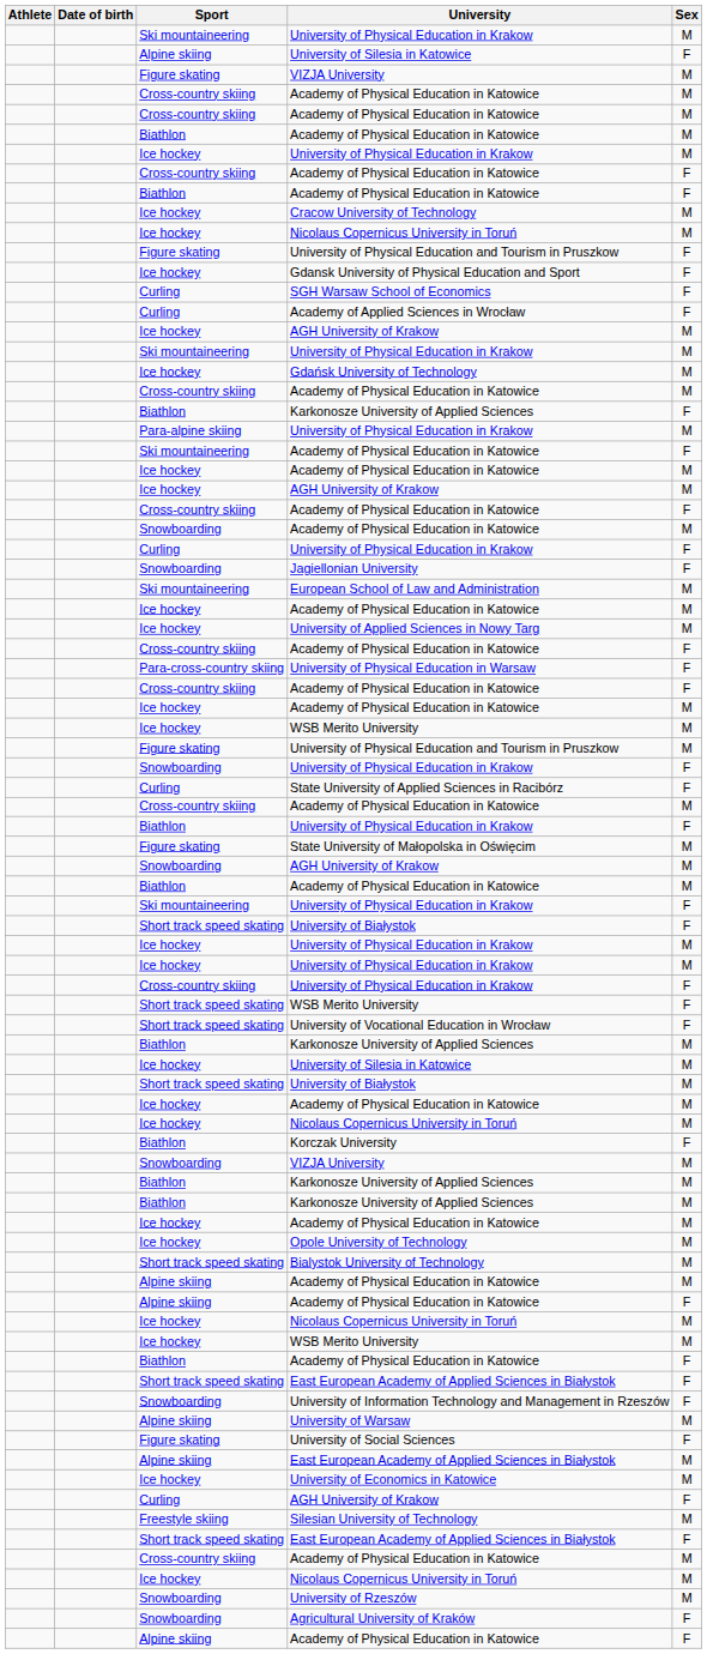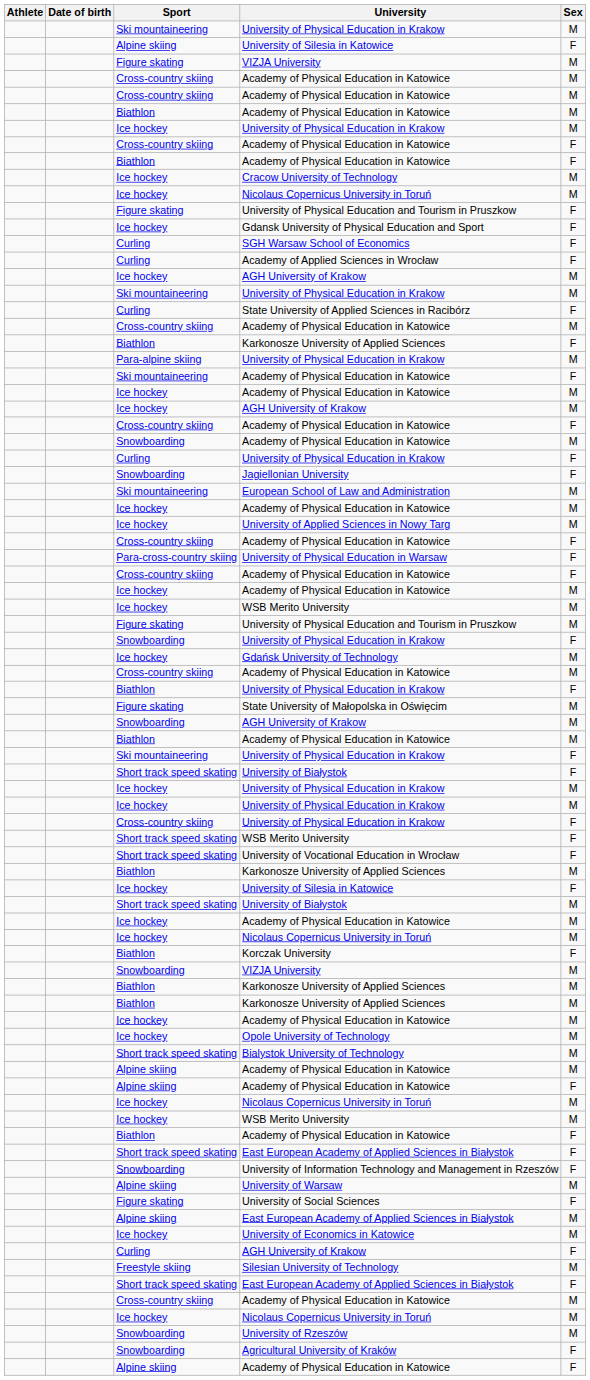 <table class="wikitable sortable" style="font-size:93%">
 <tr>
 <th>Athlete</th>
 <th>Date of birth</th>
 <th>Sport</th>
 <th>University</th>
 <th>Sex</th>
 </tr>
 <tr>
 <td></td>
 <td></td>
 <td><a href='#'>Ski mountaineering</a></td>
 <td><a href='#'>University of Physical Education in Krakow</a></td>
 <td align=center>M</td>
 </tr>
 <tr>
 <td></td>
 <td></td>
 <td><a href='#'>Alpine skiing</a></td>
 <td><a href='#'>University of Silesia in Katowice</a></td>
 <td align=center>F</td>
 </tr>
 <tr>
 <td></td>
 <td></td>
 <td><a href='#'>Figure skating</a></td>
 <td><a href='#'>VIZJA University</a></td>
 <td align=center>M</td>
 </tr>
 <tr>
 <td></td>
 <td></td>
 <td><a href='#'>Cross-country skiing</a></td>
 <td>Academy of Physical Education in Katowice</td>
 <td align=center>M</td>
 </tr>
 <tr>
 <td></td>
 <td></td>
 <td><a href='#'>Cross-country skiing</a></td>
 <td>Academy of Physical Education in Katowice</td>
 <td align=center>M</td>
 </tr>
 <tr>
 <td></td>
 <td></td>
 <td><a href='#'>Biathlon</a></td>
 <td>Academy of Physical Education in Katowice</td>
 <td align=center>M</td>
 </tr>
 <tr>
 <td></td>
 <td></td>
 <td><a href='#'>Ice hockey</a></td>
 <td><a href='#'>University of Physical Education in Krakow</a></td>
 <td align=center>M</td>
 </tr>
 <tr>
 <td></td>
 <td></td>
 <td><a href='#'>Cross-country skiing</a></td>
 <td>Academy of Physical Education in Katowice</td>
 <td align=center>F</td>
 </tr>
 <tr>
 <td></td>
 <td></td>
 <td><a href='#'>Biathlon</a></td>
 <td>Academy of Physical Education in Katowice</td>
 <td align=center>F</td>
 </tr>
 <tr>
 <td></td>
 <td></td>
 <td><a href='#'>Ice hockey</a></td>
 <td><a href='#'>Cracow University of Technology</a></td>
 <td align=center>M</td>
 </tr>
 <tr>
 <td></td>
 <td></td>
 <td><a href='#'>Ice hockey</a></td>
 <td><a href='#'>Nicolaus Copernicus University in Toruń</a></td>
 <td align=center>M</td>
 </tr>
 <tr>
 <td></td>
 <td></td>
 <td><a href='#'>Figure skating</a></td>
 <td>University of Physical Education and Tourism in Pruszkow</td>
 <td align=center>F</td>
 </tr>
 <tr>
 <td></td>
 <td></td>
 <td><a href='#'>Ice hockey</a></td>
 <td>Gdansk University of Physical Education and Sport</td>
 <td align=center>F</td>
 </tr>
 <tr>
 <td></td>
 <td></td>
 <td><a href='#'>Curling</a></td>
 <td><a href='#'>SGH Warsaw School of Economics</a></td>
 <td align=center>F</td>
 </tr>
 <tr>
 <td></td>
 <td></td>
 <td><a href='#'>Curling</a></td>
 <td>Academy of Applied Sciences in Wrocław</td>
 <td align=center>F</td>
 </tr>
 <tr>
 <td></td>
 <td></td>
 <td><a href='#'>Ice hockey</a></td>
 <td><a href='#'>AGH University of Krakow</a></td>
 <td align=center>M</td>
 </tr>
 <tr>
 <td></td>
 <td></td>
 <td><a href='#'>Ski mountaineering</a></td>
 <td><a href='#'>University of Physical Education in Krakow</a></td>
 <td align=center>M</td>
 </tr>
 <tr>
 <td></td>
 <td></td>
-<td><a href='#'>Ice hockey</a></td>
-<td><a href='#'>Gdańsk University of Technology</a></td>
-<td align=center>M</td>
+<td><a href='#'>Curling</a></td>
+<td>State University of Applied Sciences in Racibórz</td>
+<td align=center>F</td>
 </tr>
 <tr>
 <td></td>
 <td></td>
 <td><a href='#'>Cross-country skiing</a></td>
 <td>Academy of Physical Education in Katowice</td>
 <td align=center>M</td>
 </tr>
 <tr>
 <td></td>
 <td></td>
 <td><a href='#'>Biathlon</a></td>
 <td>Karkonosze University of Applied Sciences</td>
 <td align=center>F</td>
 </tr>
 <tr>
 <td></td>
 <td></td>
 <td><a href='#'>Para-alpine skiing</a></td>
 <td><a href='#'>University of Physical Education in Krakow</a></td>
 <td align=center>M</td>
 </tr>
 <tr>
 <td></td>
 <td></td>
 <td><a href='#'>Ski mountaineering</a></td>
 <td>Academy of Physical Education in Katowice</td>
 <td align=center>F</td>
 </tr>
 <tr>
 <td></td>
 <td></td>
 <td><a href='#'>Ice hockey</a></td>
 <td>Academy of Physical Education in Katowice</td>
 <td align=center>M</td>
 </tr>
 <tr>
 <td></td>
 <td></td>
 <td><a href='#'>Ice hockey</a></td>
 <td><a href='#'>AGH University of Krakow</a></td>
 <td align=center>M</td>
 </tr>
 <tr>
 <td></td>
 <td></td>
 <td><a href='#'>Cross-country skiing</a></td>
 <td>Academy of Physical Education in Katowice</td>
 <td align=center>F</td>
 </tr>
 <tr>
 <td></td>
 <td></td>
 <td><a href='#'>Snowboarding</a></td>
 <td>Academy of Physical Education in Katowice</td>
 <td align=center>M</td>
 </tr>
 <tr>
 <td></td>
 <td></td>
 <td><a href='#'>Curling</a></td>
 <td><a href='#'>University of Physical Education in Krakow</a></td>
 <td align=center>F</td>
 </tr>
 <tr>
 <td></td>
 <td></td>
 <td><a href='#'>Snowboarding</a></td>
 <td><a href='#'>Jagiellonian University</a></td>
 <td align=center>F</td>
 </tr>
 <tr>
 <td></td>
 <td></td>
 <td><a href='#'>Ski mountaineering</a></td>
 <td><a href='#'>European School of Law and Administration</a></td>
 <td align=center>M</td>
 </tr>
 <tr>
 <td></td>
 <td></td>
 <td><a href='#'>Ice hockey</a></td>
 <td>Academy of Physical Education in Katowice</td>
 <td align=center>M</td>
 </tr>
 <tr>
 <td></td>
 <td></td>
 <td><a href='#'>Ice hockey</a></td>
 <td><a href='#'>University of Applied Sciences in Nowy Targ</a></td>
 <td align=center>M</td>
 </tr>
 <tr>
 <td></td>
 <td></td>
 <td><a href='#'>Cross-country skiing</a></td>
 <td>Academy of Physical Education in Katowice</td>
 <td align=center>F</td>
 </tr>
 <tr>
 <td></td>
 <td></td>
 <td><a href='#'>Para-cross-country skiing</a></td>
 <td><a href='#'>University of Physical Education in Warsaw</a></td>
 <td align=center>F</td>
 </tr>
 <tr>
 <td></td>
 <td></td>
 <td><a href='#'>Cross-country skiing</a></td>
 <td>Academy of Physical Education in Katowice</td>
 <td align=center>F</td>
 </tr>
 <tr>
 <td></td>
 <td></td>
 <td><a href='#'>Ice hockey</a></td>
 <td>Academy of Physical Education in Katowice</td>
 <td align=center>M</td>
 </tr>
 <tr>
 <td></td>
 <td></td>
 <td><a href='#'>Ice hockey</a></td>
 <td>WSB Merito University</td>
 <td align=center>M</td>
 </tr>
 <tr>
 <td></td>
 <td></td>
 <td><a href='#'>Figure skating</a></td>
 <td>University of Physical Education and Tourism in Pruszkow</td>
 <td align=center>M</td>
 </tr>
 <tr>
 <td></td>
 <td></td>
 <td><a href='#'>Snowboarding</a></td>
 <td><a href='#'>University of Physical Education in Krakow</a></td>
 <td align=center>F</td>
 </tr>
 <tr>
 <td></td>
 <td></td>
-<td><a href='#'>Curling</a></td>
-<td>State University of Applied Sciences in Racibórz</td>
-<td align=center>F</td>
+<td><a href='#'>Ice hockey</a></td>
+<td><a href='#'>Gdańsk University of Technology</a></td>
+<td align=center>M</td>
 </tr>
 <tr>
 <td></td>
 <td></td>
 <td><a href='#'>Cross-country skiing</a></td>
 <td>Academy of Physical Education in Katowice</td>
 <td align=center>M</td>
 </tr>
 <tr>
 <td></td>
 <td></td>
 <td><a href='#'>Biathlon</a></td>
 <td><a href='#'>University of Physical Education in Krakow</a></td>
 <td align=center>F</td>
 </tr>
 <tr>
 <td></td>
 <td></td>
 <td><a href='#'>Figure skating</a></td>
 <td>State University of Małopolska in Oświęcim</td>
 <td align=center>M</td>
 </tr>
 <tr>
 <td></td>
 <td></td>
 <td><a href='#'>Snowboarding</a></td>
 <td><a href='#'>AGH University of Krakow</a></td>
 <td align=center>M</td>
 </tr>
 <tr>
 <td></td>
 <td></td>
 <td><a href='#'>Biathlon</a></td>
 <td>Academy of Physical Education in Katowice</td>
 <td align=center>M</td>
 </tr>
 <tr>
 <td></td>
 <td></td>
 <td><a href='#'>Ski mountaineering</a></td>
 <td><a href='#'>University of Physical Education in Krakow</a></td>
 <td align=center>F</td>
 </tr>
 <tr>
 <td></td>
 <td></td>
 <td><a href='#'>Short track speed skating</a></td>
 <td><a href='#'>University of Białystok</a></td>
 <td align=center>F</td>
 </tr>
 <tr>
 <td></td>
 <td></td>
 <td><a href='#'>Ice hockey</a></td>
 <td><a href='#'>University of Physical Education in Krakow</a></td>
 <td align=center>M</td>
 </tr>
 <tr>
 <td></td>
 <td></td>
 <td><a href='#'>Ice hockey</a></td>
 <td><a href='#'>University of Physical Education in Krakow</a></td>
 <td align=center>M</td>
 </tr>
 <tr>
 <td></td>
 <td></td>
 <td><a href='#'>Cross-country skiing</a></td>
 <td><a href='#'>University of Physical Education in Krakow</a></td>
 <td align=center>F</td>
 </tr>
 <tr>
 <td></td>
 <td></td>
 <td><a href='#'>Short track speed skating</a></td>
 <td>WSB Merito University</td>
 <td align=center>F</td>
 </tr>
 <tr>
 <td></td>
 <td></td>
 <td><a href='#'>Short track speed skating</a></td>
 <td>University of Vocational Education in Wrocław</td>
 <td align=center>F</td>
 </tr>
 <tr>
 <td></td>
 <td></td>
 <td><a href='#'>Biathlon</a></td>
 <td>Karkonosze University of Applied Sciences</td>
 <td align=center>M</td>
 </tr>
 <tr>
 <td></td>
 <td></td>
 <td><a href='#'>Ice hockey</a></td>
 <td><a href='#'>University of Silesia in Katowice</a></td>
-<td align=center>M</td>
+<td align=center>F</td>
 </tr>
 <tr>
 <td></td>
 <td></td>
 <td><a href='#'>Short track speed skating</a></td>
 <td><a href='#'>University of Białystok</a></td>
 <td align=center>M</td>
 </tr>
 <tr>
 <td></td>
 <td></td>
 <td><a href='#'>Ice hockey</a></td>
 <td>Academy of Physical Education in Katowice</td>
 <td align=center>M</td>
 </tr>
 <tr>
 <td></td>
 <td></td>
 <td><a href='#'>Ice hockey</a></td>
 <td><a href='#'>Nicolaus Copernicus University in Toruń</a></td>
 <td align=center>M</td>
 </tr>
 <tr>
 <td></td>
 <td></td>
 <td><a href='#'>Biathlon</a></td>
 <td>Korczak University</td>
 <td align=center>F</td>
 </tr>
 <tr>
 <td></td>
 <td></td>
 <td><a href='#'>Snowboarding</a></td>
 <td><a href='#'>VIZJA University</a></td>
 <td align=center>M</td>
 </tr>
 <tr>
 <td></td>
 <td></td>
 <td><a href='#'>Biathlon</a></td>
 <td>Karkonosze University of Applied Sciences</td>
 <td align=center>M</td>
 </tr>
 <tr>
 <td></td>
 <td></td>
 <td><a href='#'>Biathlon</a></td>
 <td>Karkonosze University of Applied Sciences</td>
 <td align=center>M</td>
 </tr>
 <tr>
 <td></td>
 <td></td>
 <td><a href='#'>Ice hockey</a></td>
 <td>Academy of Physical Education in Katowice</td>
 <td align=center>M</td>
 </tr>
 <tr>
 <td></td>
 <td></td>
 <td><a href='#'>Ice hockey</a></td>
 <td><a href='#'>Opole University of Technology</a></td>
 <td align=center>M</td>
 </tr>
 <tr>
 <td></td>
 <td></td>
 <td><a href='#'>Short track speed skating</a></td>
 <td><a href='#'>Bialystok University of Technology</a></td>
 <td align=center>M</td>
 </tr>
 <tr>
 <td></td>
 <td></td>
 <td><a href='#'>Alpine skiing</a></td>
 <td>Academy of Physical Education in Katowice</td>
 <td align=center>M</td>
 </tr>
 <tr>
 <td></td>
 <td></td>
 <td><a href='#'>Alpine skiing</a></td>
 <td>Academy of Physical Education in Katowice</td>
 <td align=center>F</td>
 </tr>
 <tr>
 <td></td>
 <td></td>
 <td><a href='#'>Ice hockey</a></td>
 <td><a href='#'>Nicolaus Copernicus University in Toruń</a></td>
 <td align=center>M</td>
 </tr>
 <tr>
 <td></td>
 <td></td>
 <td><a href='#'>Ice hockey</a></td>
 <td>WSB Merito University</td>
 <td align=center>M</td>
 </tr>
 <tr>
 <td></td>
 <td></td>
 <td><a href='#'>Biathlon</a></td>
 <td>Academy of Physical Education in Katowice</td>
 <td align=center>F</td>
 </tr>
 <tr>
 <td></td>
 <td></td>
 <td><a href='#'>Short track speed skating</a></td>
 <td><a href='#'>East European Academy of Applied Sciences in Białystok</a></td>
 <td align=center>F</td>
 </tr>
 <tr>
 <td></td>
 <td></td>
 <td><a href='#'>Snowboarding</a></td>
 <td>University of Information Technology and Management in Rzeszów</td>
 <td align=center>F</td>
 </tr>
 <tr>
 <td></td>
 <td></td>
 <td><a href='#'>Alpine skiing</a></td>
 <td><a href='#'>University of Warsaw</a></td>
 <td align=center>M</td>
 </tr>
 <tr>
 <td></td>
 <td></td>
 <td><a href='#'>Figure skating</a></td>
 <td>University of Social Sciences</td>
 <td align=center>F</td>
 </tr>
 <tr>
 <td></td>
 <td></td>
 <td><a href='#'>Alpine skiing</a></td>
 <td><a href='#'>East European Academy of Applied Sciences in Białystok</a></td>
 <td align=center>M</td>
 </tr>
 <tr>
 <td></td>
 <td></td>
 <td><a href='#'>Ice hockey</a></td>
 <td><a href='#'>University of Economics in Katowice</a></td>
 <td align=center>M</td>
 </tr>
 <tr>
 <td></td>
 <td></td>
 <td><a href='#'>Curling</a></td>
 <td><a href='#'>AGH University of Krakow</a></td>
 <td align=center>F</td>
 </tr>
 <tr>
 <td></td>
 <td></td>
 <td><a href='#'>Freestyle skiing</a></td>
 <td><a href='#'>Silesian University of Technology</a></td>
 <td align=center>M</td>
 </tr>
 <tr>
 <td></td>
 <td></td>
 <td><a href='#'>Short track speed skating</a></td>
 <td><a href='#'>East European Academy of Applied Sciences in Białystok</a></td>
 <td align=center>F</td>
 </tr>
 <tr>
 <td></td>
 <td></td>
 <td><a href='#'>Cross-country skiing</a></td>
 <td>Academy of Physical Education in Katowice</td>
 <td align=center>M</td>
 </tr>
 <tr>
 <td></td>
 <td></td>
 <td><a href='#'>Ice hockey</a></td>
 <td><a href='#'>Nicolaus Copernicus University in Toruń</a></td>
 <td align=center>M</td>
 </tr>
 <tr>
 <td></td>
 <td></td>
 <td><a href='#'>Snowboarding</a></td>
 <td><a href='#'>University of Rzeszów</a></td>
 <td align=center>M</td>
 </tr>
 <tr>
 <td></td>
 <td></td>
 <td><a href='#'>Snowboarding</a></td>
 <td><a href='#'>Agricultural University of Kraków</a></td>
 <td align=center>F</td>
 </tr>
 <tr>
 <td></td>
 <td></td>
 <td><a href='#'>Alpine skiing</a></td>
 <td>Academy of Physical Education in Katowice</td>
 <td align=center>F</td>
 </tr>
 </table>
